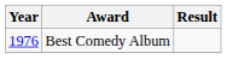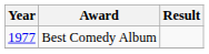 <table class="wikitable">
 <tr>
 <th>Year</th>
 <th>Award</th>
 <th>Result</th>
 </tr>
 <tr>
-<td><a href='#'>1976</a></td>
+<td><a href='#'>1977</a></td>
 <td>Best Comedy Album</td>
 <td></td>
 </tr>
 <tr>
 </tr>
 </table>
